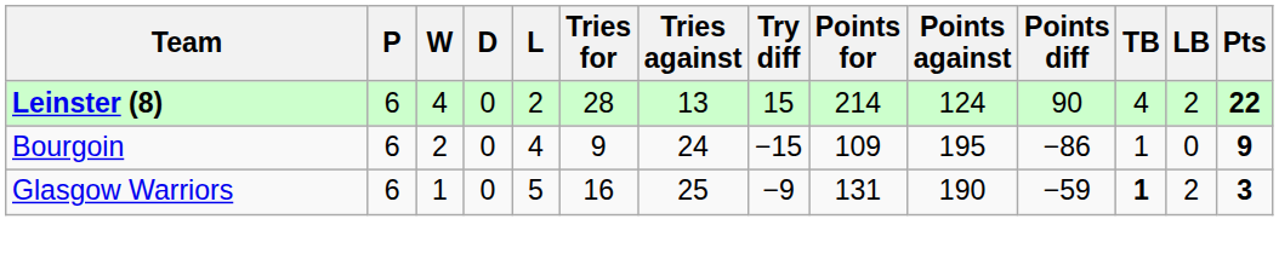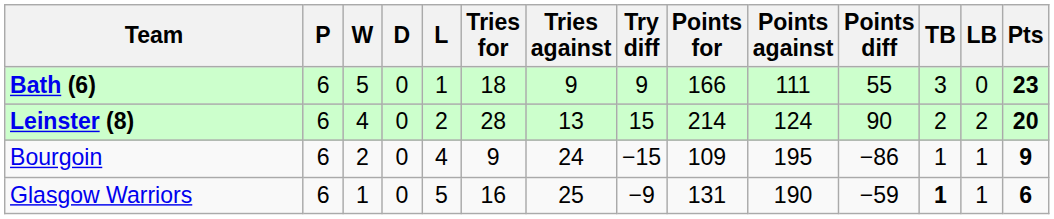 <table class="wikitable" style="text-align: center;">
 <tr>
 <th width="200">Team</th>
 <th width="20">P</th>
 <th width="20">W</th>
 <th width="20">D</th>
 <th width="20">L</th>
 <th width="20">Tries for</th>
 <th width="20">Tries against</th>
 <th width="20">Try diff</th>
 <th width="20">Points for</th>
 <th width="20">Points against</th>
 <th width="25">Points diff</th>
 <th width="20">TB</th>
 <th width="20">LB</th>
 <th width="20">Pts</th>
 </tr>
 <tr bgcolor=#ccffcc>
+<td align=left> <strong><a href='#'>Bath</a> (6)</strong></td>
+<td>6</td>
+<td>5</td>
+<td>0</td>
+<td>1</td>
+<td>18</td>
+<td>9</td>
+<td>9</td>
+<td>166</td>
+<td>111</td>
+<td>55</td>
+<td>3</td>
+<td>0</td>
+<td><strong>23</strong></td>
+</tr>
+<tr bgcolor=#ccffcc>
 <td align=left> <strong><a href='#'>Leinster</a> (8)</strong></td>
 <td>6</td>
 <td>4</td>
 <td>0</td>
 <td>2</td>
 <td>28</td>
 <td>13</td>
 <td>15</td>
 <td>214</td>
 <td>124</td>
 <td>90</td>
-<td>4</td>
 <td>2</td>
-<td><strong>22</strong></td>
+<td>2</td>
+<td><strong>20</strong></td>
 </tr>
 <tr>
 <td align=left> <a href='#'>Bourgoin</a></td>
 <td>6</td>
 <td>2</td>
 <td>0</td>
 <td>4</td>
 <td>9</td>
 <td>24</td>
 <td>−15</td>
 <td>109</td>
 <td>195</td>
 <td>−86</td>
 <td>1</td>
-<td>0</td>
+<td>1</td>
 <td><strong>9</strong></td>
 </tr>
 <tr>
 <td align=left> <a href='#'>Glasgow Warriors</a></td>
 <td>6</td>
 <td>1</td>
 <td>0</td>
 <td>5</td>
 <td>16</td>
 <td>25</td>
 <td>−9</td>
 <td>131</td>
 <td>190</td>
 <td>−59</td>
 <td><strong>1</strong></td>
-<td>2</td>
-<td><strong>3</strong></td>
+<td>1</td>
+<td><strong>6</strong></td>
 </tr>
 </table>
